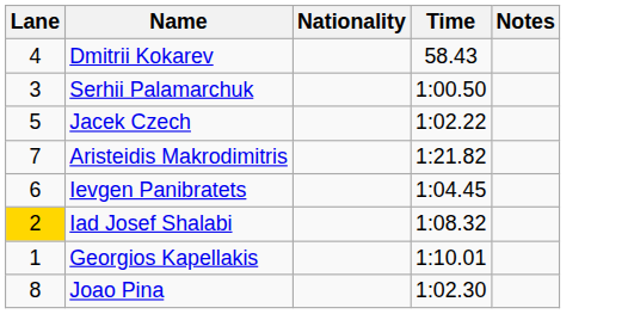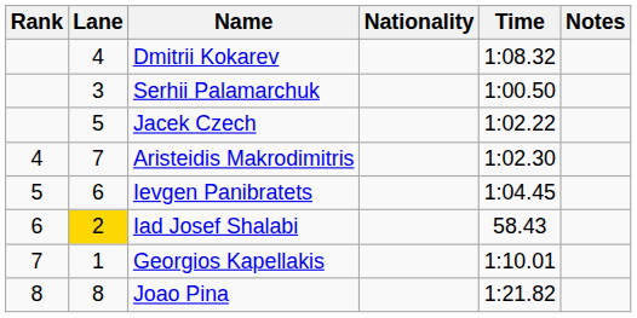 <table class="wikitable sortable" style="text-align:center">
 <tr>
+<th>Rank</th>
 <th>Lane</th>
 <th>Name</th>
 <th>Nationality</th>
 <th>Time</th>
 <th>Notes</th>
 </tr>
 <tr>
+<td></td>
 <td>4</td>
 <td align=left><a href='#'>Dmitrii Kokarev</a></td>
 <td align=left></td>
-<td>58.43</td>
+<td>1:08.32</td>
 <td></td>
 </tr>
 <tr>
+<td></td>
 <td>3</td>
 <td align=left><a href='#'>Serhii Palamarchuk</a></td>
 <td align=left></td>
 <td>1:00.50</td>
 <td></td>
 </tr>
 <tr>
+<td></td>
 <td>5</td>
 <td align=left><a href='#'>Jacek Czech</a></td>
 <td align=left></td>
 <td>1:02.22</td>
 <td></td>
 </tr>
 <tr>
+<td>4</td>
 <td>7</td>
 <td align=left><a href='#'>Aristeidis Makrodimitris</a></td>
 <td align=left></td>
-<td>1:21.82</td>
+<td>1:02.30</td>
 <td></td>
 </tr>
 <tr>
+<td>5</td>
 <td>6</td>
 <td align=left><a href='#'>Ievgen Panibratets</a></td>
 <td align=left></td>
 <td>1:04.45</td>
 <td></td>
 </tr>
 <tr>
+<td>6</td>
 <td style="background: gold;">2</td>
 <td align=left><a href='#'>Iad Josef Shalabi</a></td>
 <td align=left></td>
-<td>1:08.32</td>
+<td>58.43</td>
 <td></td>
 </tr>
 <tr>
+<td>7</td>
 <td>1</td>
 <td align=left><a href='#'>Georgios Kapellakis</a></td>
 <td align=left></td>
 <td>1:10.01</td>
 <td></td>
 </tr>
 <tr>
 <td>8</td>
+<td>8</td>
 <td align=left><a href='#'>Joao Pina</a></td>
 <td align=left></td>
-<td>1:02.30</td>
+<td>1:21.82</td>
 <td></td>
 </tr>
 </table>
